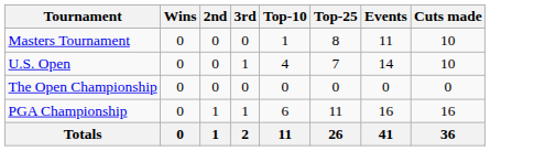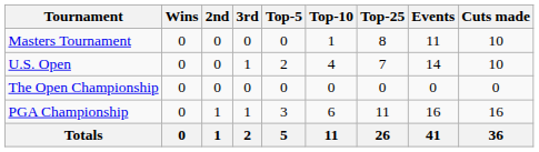 <table class=wikitable style=text-align:center>
 <tr>
 <th>Tournament</th>
 <th>Wins</th>
 <th>2nd</th>
 <th>3rd</th>
+<th>Top-5</th>
 <th>Top-10</th>
 <th>Top-25</th>
 <th>Events</th>
 <th>Cuts made</th>
 </tr>
 <tr>
 <td align=left><a href='#'>Masters Tournament</a></td>
+<td>0</td>
 <td>0</td>
 <td>0</td>
 <td>0</td>
 <td>1</td>
 <td>8</td>
 <td>11</td>
 <td>10</td>
 </tr>
 <tr>
 <td align=left><a href='#'>U.S. Open</a></td>
 <td>0</td>
 <td>0</td>
 <td>1</td>
+<td>2</td>
 <td>4</td>
 <td>7</td>
 <td>14</td>
 <td>10</td>
 </tr>
 <tr>
 <td align=left><a href='#'>The Open Championship</a></td>
 <td>0</td>
 <td>0</td>
 <td>0</td>
 <td>0</td>
 <td>0</td>
 <td>0</td>
 <td>0</td>
+<td>0</td>
 </tr>
 <tr>
 <td align=left><a href='#'>PGA Championship</a></td>
 <td>0</td>
 <td>1</td>
 <td>1</td>
+<td>3</td>
 <td>6</td>
 <td>11</td>
 <td>16</td>
 <td>16</td>
 </tr>
 <tr>
 <th>Totals</th>
 <th>0</th>
 <th>1</th>
 <th>2</th>
+<th>5</th>
 <th>11</th>
 <th>26</th>
 <th>41</th>
 <th>36</th>
 </tr>
 </table>
